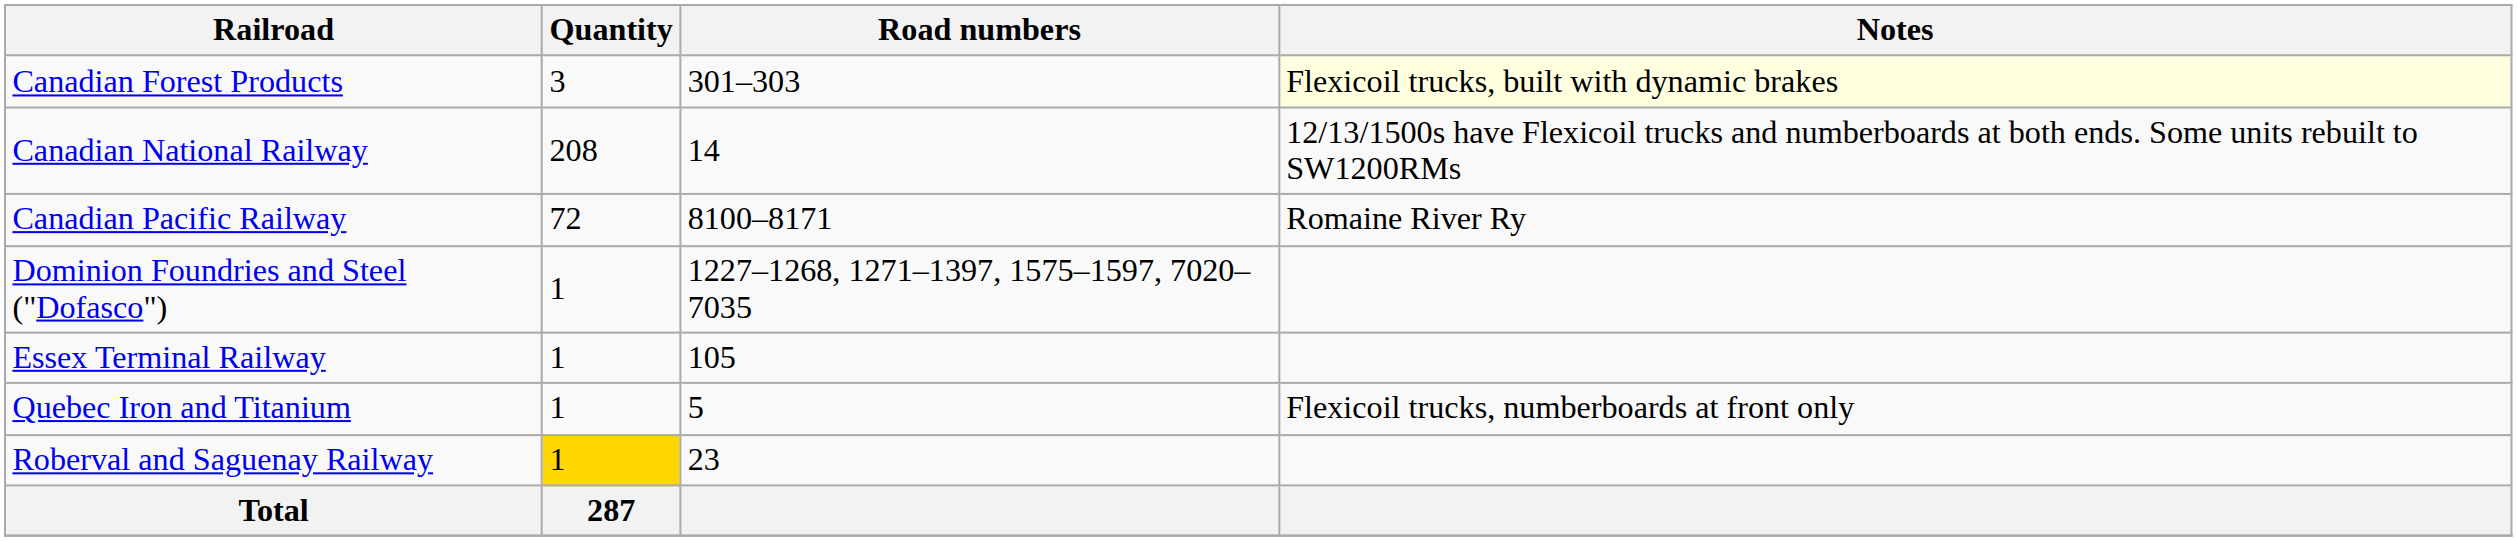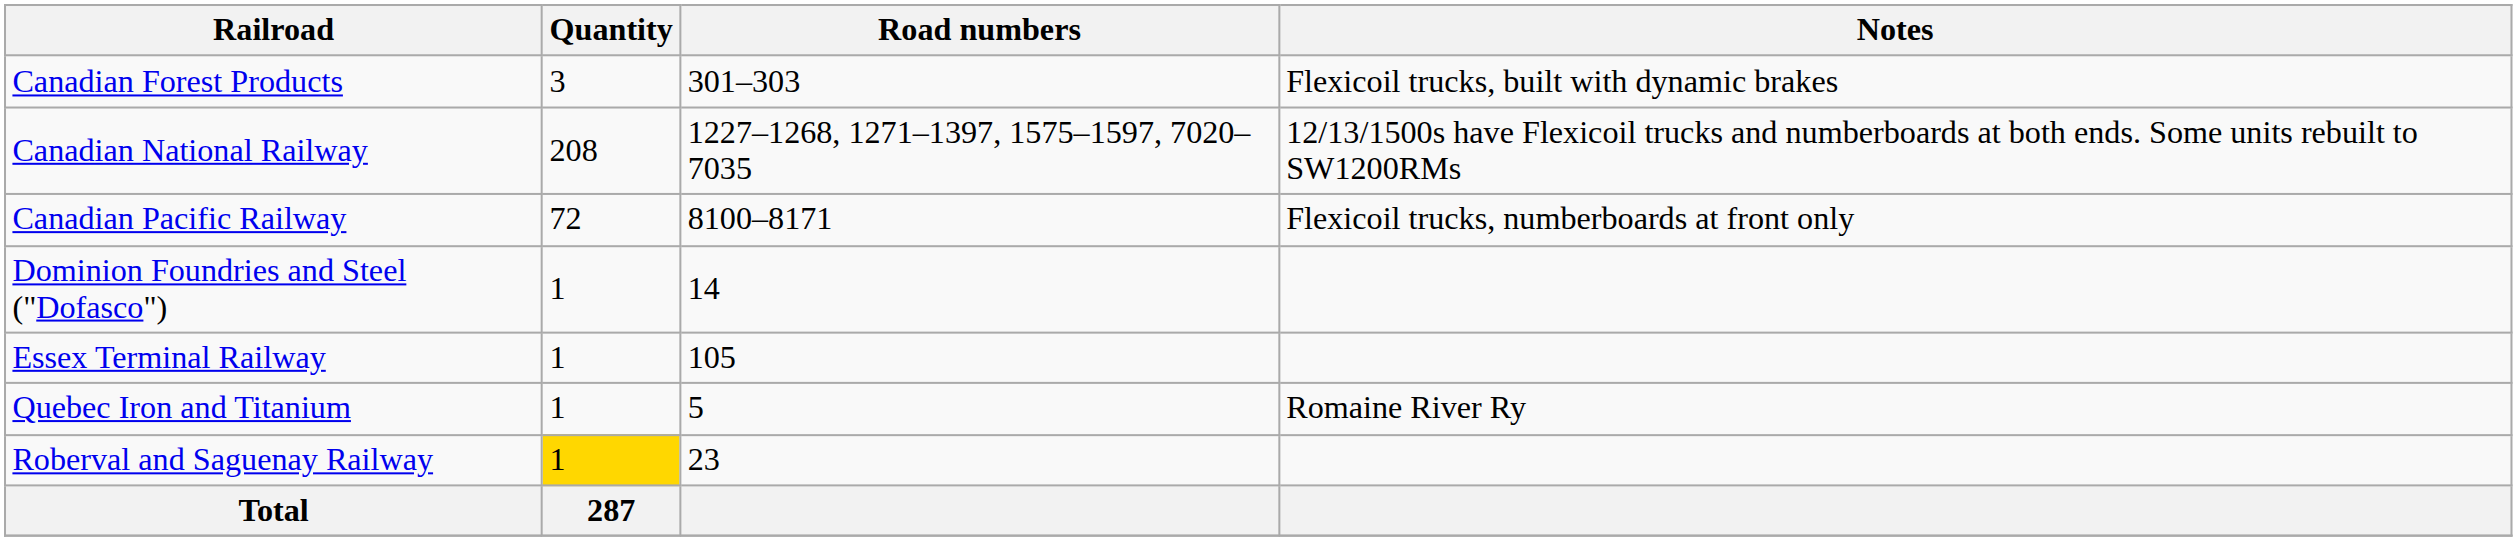 <table class="wikitable col2right col3center">
 <tr>
 <th>Railroad</th>
 <th>Quantity</th>
 <th>Road numbers</th>
 <th>Notes</th>
 </tr>
 <tr>
 <td><a href='#'>Canadian Forest Products</a></td>
 <td>3</td>
 <td>301–303</td>
-<td style="background: lightyellow;">Flexicoil trucks, built with dynamic brakes</td>
+<td>Flexicoil trucks, built with dynamic brakes</td>
 </tr>
 <tr>
 <td><a href='#'>Canadian National Railway</a></td>
 <td>208</td>
-<td>14</td>
+<td>1227–1268, 1271–1397, 1575–1597, 7020–7035</td>
 <td>12/13/1500s have Flexicoil trucks and numberboards at both ends. Some units rebuilt to SW1200RMs</td>
 </tr>
 <tr>
 <td><a href='#'>Canadian Pacific Railway</a></td>
 <td>72</td>
 <td>8100–8171</td>
-<td>Romaine River Ry</td>
+<td>Flexicoil trucks, numberboards at front only</td>
 </tr>
 <tr>
 <td><a href='#'>Dominion Foundries and Steel</a> ("<a href='#'>Dofasco</a>")</td>
 <td>1</td>
-<td>1227–1268, 1271–1397, 1575–1597, 7020–7035</td>
+<td>14</td>
 <td></td>
 </tr>
 <tr>
 <td><a href='#'>Essex Terminal Railway</a></td>
 <td>1</td>
 <td>105</td>
 <td></td>
 </tr>
 <tr>
 <td><a href='#'>Quebec Iron and Titanium</a></td>
 <td>1</td>
 <td>5</td>
-<td>Flexicoil trucks, numberboards at front only</td>
+<td>Romaine River Ry</td>
 </tr>
 <tr>
 <td><a href='#'>Roberval and Saguenay Railway</a></td>
 <td style="background: gold;">1</td>
 <td>23</td>
 <td></td>
 </tr>
 <tr>
 <th>Total</th>
 <th>287</th>
 <th></th>
 <th></th>
 </tr>
 <tr>
 </tr>
 </table>
